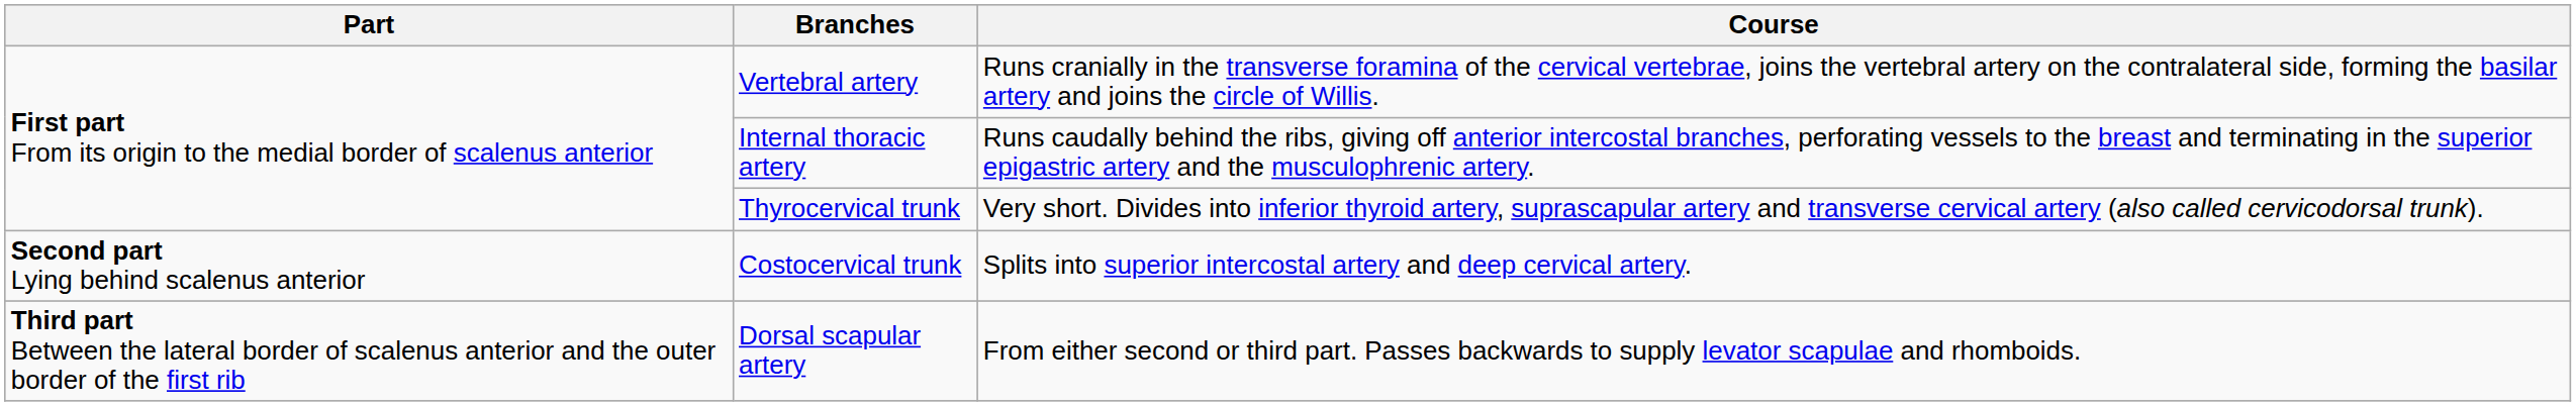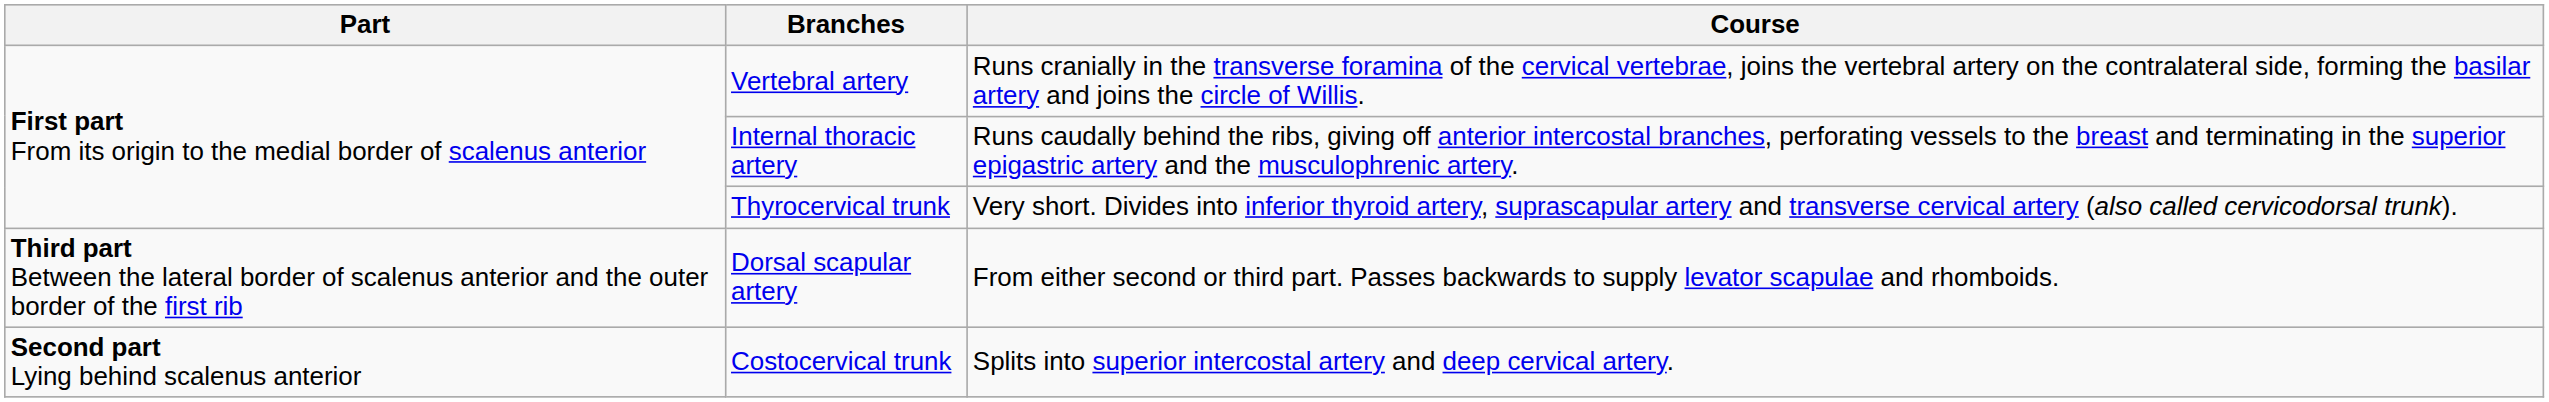 <table class="wikitable">
 <tr>
 <th>Part</th>
 <th>Branches</th>
 <th>Course</th>
 </tr>
 <tr>
 <td rowspan=3><strong>First part</strong><br>From its origin to the medial border of <a href='#'>scalenus anterior</a></td>
 <td><a href='#'>Vertebral artery</a></td>
 <td>Runs cranially in the <a href='#'>transverse foramina</a> of the <a href='#'>cervical vertebrae</a>, joins the vertebral artery on the contralateral side, forming the <a href='#'>basilar artery</a> and joins the <a href='#'>circle of Willis</a>.</td>
 </tr>
 <tr>
 <td><a href='#'>Internal thoracic artery</a></td>
 <td>Runs caudally behind the ribs, giving off <a href='#'>anterior intercostal branches</a>, perforating vessels to the <a href='#'>breast</a> and terminating in the <a href='#'>superior epigastric artery</a> and the <a href='#'>musculophrenic artery</a>.</td>
 </tr>
 <tr>
 <td><a href='#'>Thyrocervical trunk</a></td>
 <td>Very short. Divides into <a href='#'>inferior thyroid artery</a>, <a href='#'>suprascapular artery</a> and <a href='#'>transverse cervical artery</a> (<em>also called cervicodorsal trunk</em>).</td>
 </tr>
 <tr>
+<td><strong>Third part</strong><br>Between the lateral border of scalenus anterior and the outer border of the <a href='#'>first rib</a></td>
+<td><a href='#'>Dorsal scapular artery</a></td>
+<td>From either second or third part. Passes backwards to supply <a href='#'>levator scapulae</a> and rhomboids.</td>
+</tr>
+<tr>
 <td><strong>Second part</strong><br>Lying behind scalenus anterior</td>
 <td><a href='#'>Costocervical trunk</a></td>
 <td>Splits into <a href='#'>superior intercostal artery</a> and <a href='#'>deep cervical artery</a>.</td>
 </tr>
-<tr>
-<td><strong>Third part</strong><br>Between the lateral border of scalenus anterior and the outer border of the <a href='#'>first rib</a></td>
-<td><a href='#'>Dorsal scapular artery</a></td>
-<td>From either second or third part. Passes backwards to supply <a href='#'>levator scapulae</a> and rhomboids.</td>
-</tr>
 </table>
